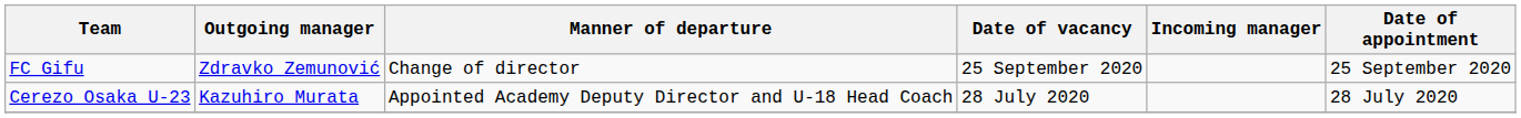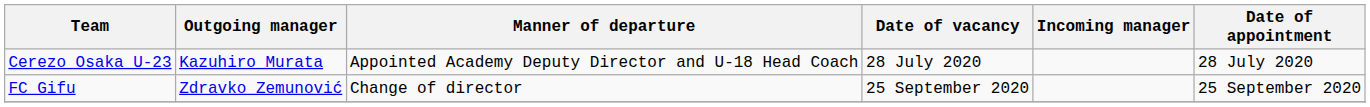 <table class="wikitable sortable">
 <tr>
 <th>Team</th>
 <th>Outgoing manager</th>
 <th>Manner of departure</th>
 <th>Date of vacancy</th>
 <th>Incoming manager</th>
 <th>Date of<br>appointment</th>
 </tr>
 <tr>
+<td><a href='#'>Cerezo Osaka U-23</a></td>
+<td> <a href='#'>Kazuhiro Murata</a></td>
+<td>Appointed Academy Deputy Director and U-18 Head Coach</td>
+<td>28 July 2020</td>
+<td> </td>
+<td>28 July 2020</td>
+</tr>
+<tr>
 <td><a href='#'>FC Gifu</a></td>
 <td> <a href='#'>Zdravko Zemunović</a></td>
 <td>Change of director</td>
 <td>25 September 2020</td>
 <td> </td>
 <td>25 September 2020</td>
 </tr>
 <tr>
-<td><a href='#'>Cerezo Osaka U-23</a></td>
-<td> <a href='#'>Kazuhiro Murata</a></td>
-<td>Appointed Academy Deputy Director and U-18 Head Coach</td>
-<td>28 July 2020</td>
-<td> </td>
-<td>28 July 2020</td>
-</tr>
-<tr>
 </tr>
 <tr>
 </tr>
 </table>
